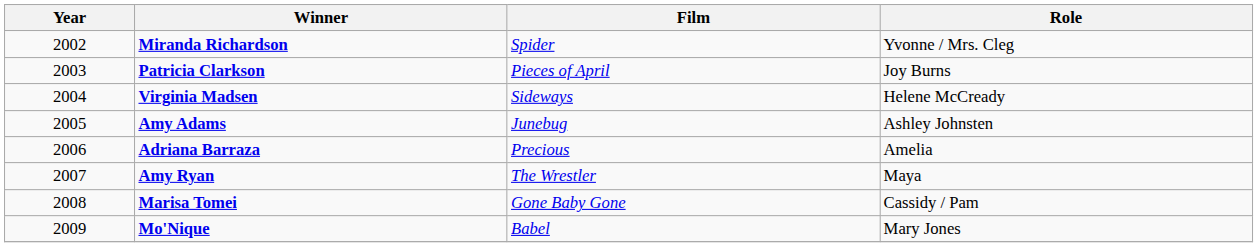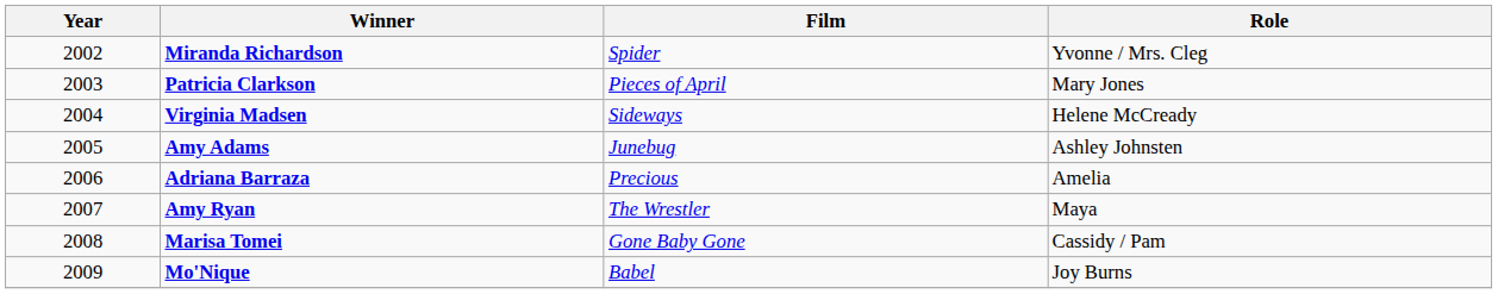 <table class="wikitable" width="95%" cellpadding="5">
 <tr>
 <th width="100"><strong>Year</strong></th>
 <th width="300"><strong>Winner</strong></th>
 <th width="300"><strong>Film</strong></th>
 <th width="300"><strong>Role</strong></th>
 </tr>
 <tr>
 <td style="text-align:center;">2002</td>
 <td><strong><a href='#'>Miranda Richardson</a></strong></td>
 <td><em><a href='#'>Spider</a></em></td>
 <td>Yvonne / Mrs. Cleg</td>
 </tr>
 <tr>
 <td style="text-align:center;">2003</td>
 <td><strong><a href='#'>Patricia Clarkson</a></strong></td>
 <td><em><a href='#'>Pieces of April</a></em></td>
-<td>Joy Burns</td>
+<td>Mary Jones</td>
 </tr>
 <tr>
 <td style="text-align:center;">2004</td>
 <td><strong><a href='#'>Virginia Madsen</a></strong></td>
 <td><em><a href='#'>Sideways</a></em></td>
 <td>Helene McCready</td>
 </tr>
 <tr>
 <td style="text-align:center;">2005</td>
 <td><strong><a href='#'>Amy Adams</a></strong></td>
 <td><em><a href='#'>Junebug</a></em></td>
 <td>Ashley Johnsten</td>
 </tr>
 <tr>
 <td style="text-align:center;">2006</td>
 <td><strong><a href='#'>Adriana Barraza</a></strong></td>
 <td><em><a href='#'>Precious</a></em></td>
 <td>Amelia</td>
 </tr>
 <tr>
 <td style="text-align:center;">2007</td>
 <td><strong><a href='#'>Amy Ryan</a></strong></td>
 <td><em><a href='#'>The Wrestler</a></em></td>
 <td>Maya</td>
 </tr>
 <tr>
 <td style="text-align:center;">2008</td>
 <td><strong><a href='#'>Marisa Tomei</a></strong></td>
 <td><em><a href='#'>Gone Baby Gone</a></em></td>
 <td>Cassidy / Pam</td>
 </tr>
 <tr>
 <td style="text-align:center;">2009</td>
 <td><strong><a href='#'>Mo'Nique</a></strong></td>
 <td><em><a href='#'>Babel</a></em></td>
-<td>Mary Jones</td>
+<td>Joy Burns</td>
 </tr>
 <tr>
 </tr>
 </table>
